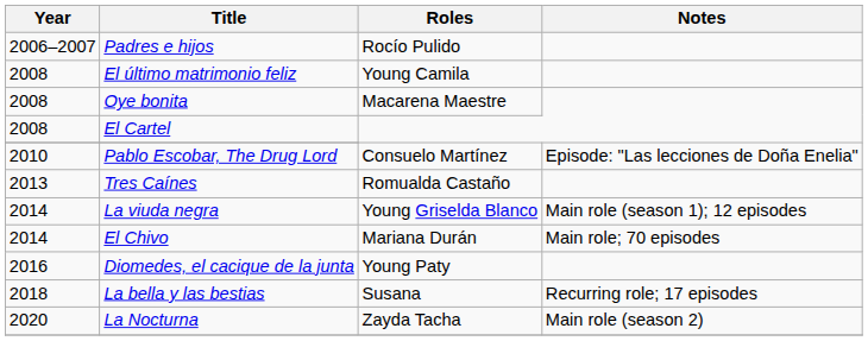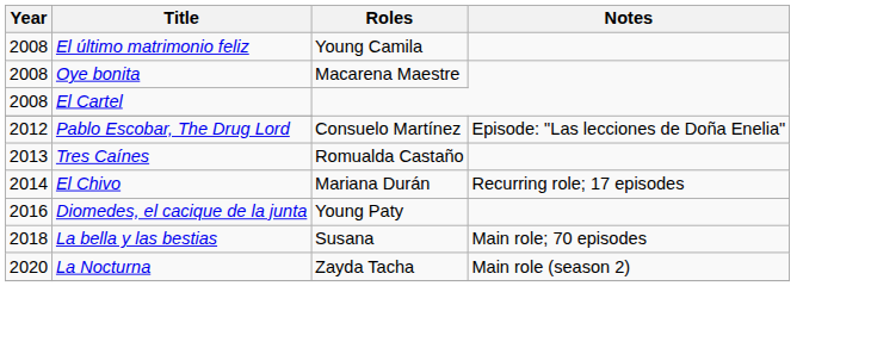 <table class="wikitable sortable">
 <tr>
 <th>Year</th>
 <th>Title</th>
 <th>Roles</th>
 <th>Notes</th>
-</tr>
-<tr>
-<td>2006–2007</td>
-<td><em><a href='#'>Padres e hijos</a></em></td>
-<td>Rocío Pulido</td>
-<td></td>
 </tr>
 <tr>
 <td>2008</td>
 <td><em><a href='#'>El último matrimonio feliz</a></em></td>
 <td>Young Camila</td>
 <td></td>
 </tr>
 <tr>
 <td>2008</td>
 <td><em><a href='#'>Oye bonita</a></em></td>
 <td>Macarena Maestre</td>
 </tr>
 <tr>
 <td>2008</td>
 <td><em><a href='#'>El Cartel</a></em></td>
 </tr>
 <tr>
 </tr>
 <tr>
-<td>2010</td>
+<td>2012</td>
 <td><em><a href='#'>Pablo Escobar, The Drug Lord</a></em></td>
 <td>Consuelo Martínez</td>
 <td>Episode: "Las lecciones de Doña Enelia"</td>
 </tr>
 <tr>
 <td>2013</td>
 <td><em><a href='#'>Tres Caínes</a></em></td>
 <td>Romualda Castaño</td>
 <td></td>
 </tr>
 <tr>
 <td>2014</td>
-<td><em><a href='#'>La viuda negra</a></em></td>
-<td>Young <a href='#'>Griselda Blanco</a></td>
-<td>Main role (season 1); 12 episodes</td>
-</tr>
-<tr>
-<td>2014</td>
 <td><em><a href='#'>El Chivo</a></em></td>
 <td>Mariana Durán</td>
-<td>Main role; 70 episodes</td>
+<td>Recurring role; 17 episodes</td>
 </tr>
 <tr>
 <td>2016</td>
 <td><em><a href='#'>Diomedes, el cacique de la junta</a></em></td>
 <td>Young Paty</td>
 <td></td>
 </tr>
 <tr>
 <td>2018</td>
 <td><em><a href='#'>La bella y las bestias</a></em></td>
 <td>Susana</td>
-<td>Recurring role; 17 episodes</td>
+<td>Main role; 70 episodes</td>
 </tr>
 <tr>
 <td>2020</td>
 <td><em><a href='#'>La Nocturna</a></em></td>
 <td>Zayda Tacha</td>
 <td>Main role (season 2)</td>
 </tr>
 <tr>
 </tr>
 </table>
